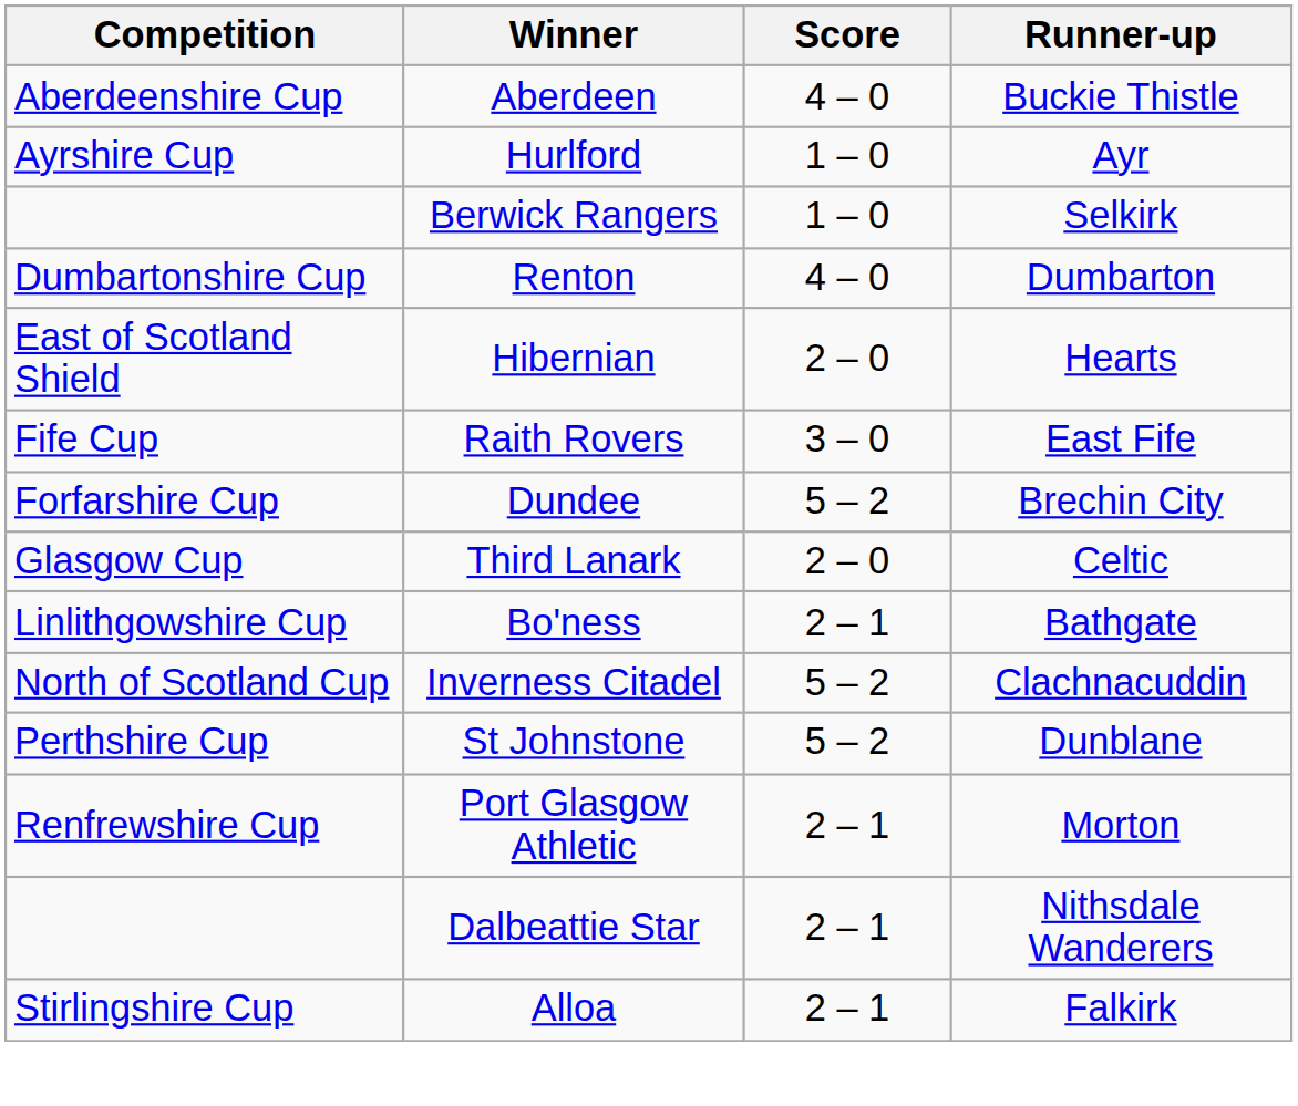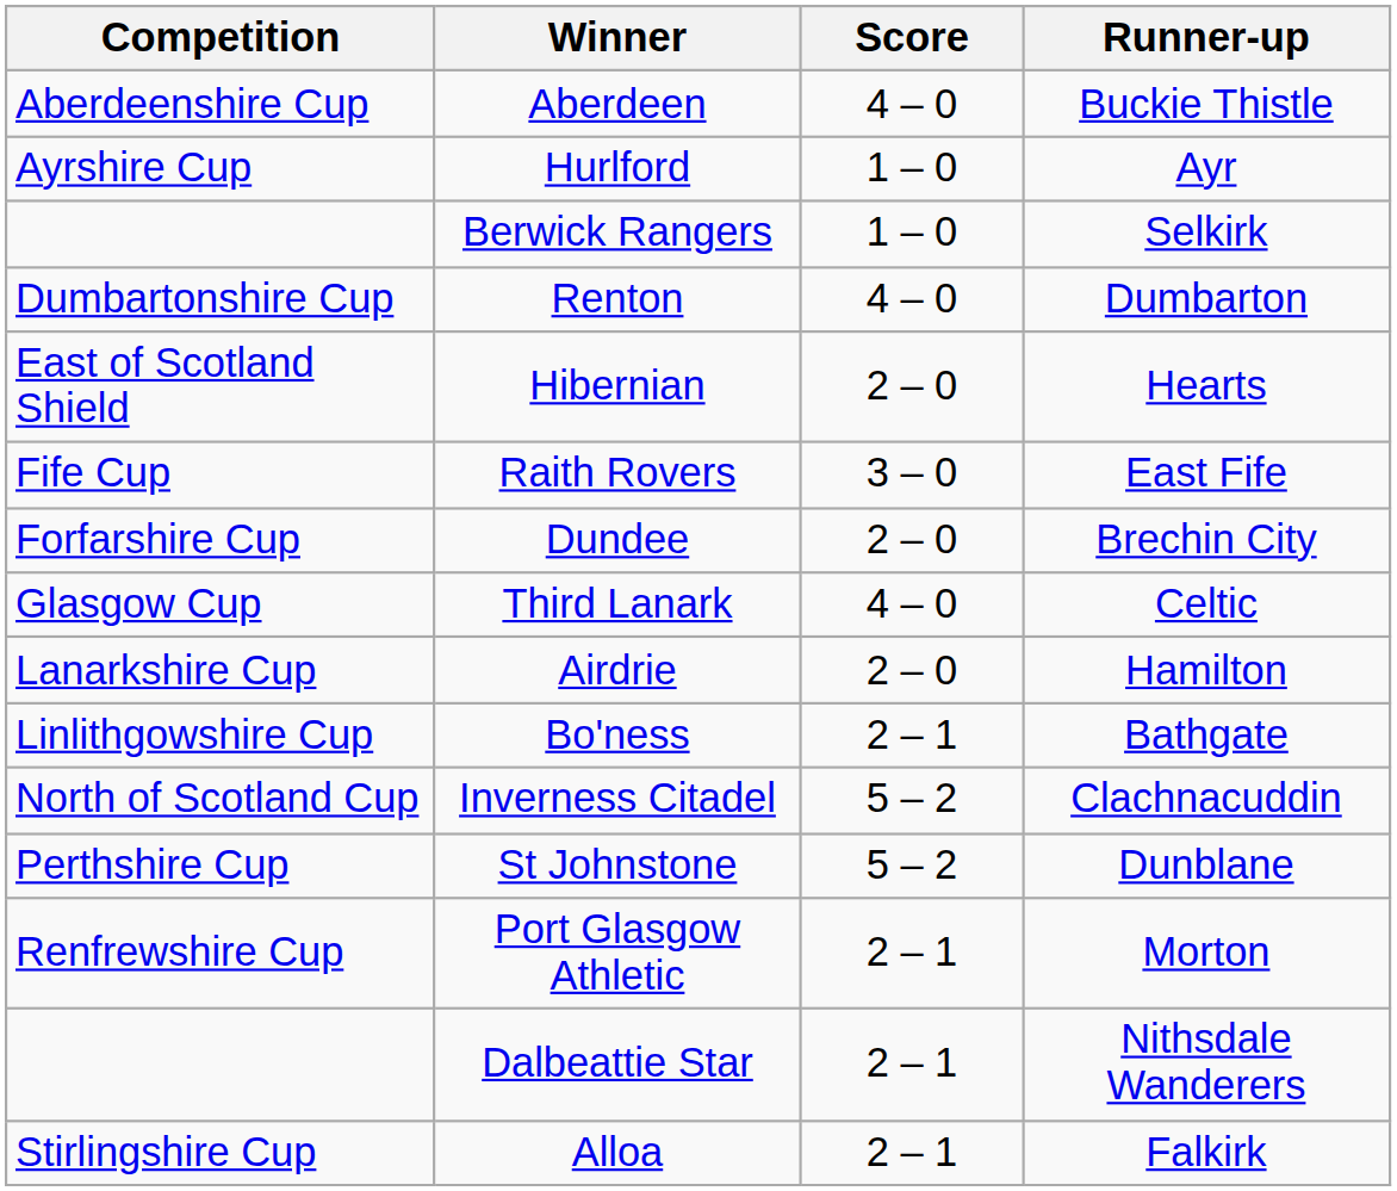 <table class="wikitable" style="text-align: center;">
 <tr>
 <th width=160>Competition</th>
 <th width=135>Winner</th>
 <th width=80>Score</th>
 <th width=135>Runner-up</th>
 </tr>
 <tr>
 <td align=left><a href='#'>Aberdeenshire Cup</a></td>
 <td><a href='#'>Aberdeen</a></td>
 <td>4 – 0</td>
 <td><a href='#'>Buckie Thistle</a></td>
 </tr>
 <tr>
 <td align=left><a href='#'>Ayrshire Cup</a></td>
 <td><a href='#'>Hurlford</a></td>
 <td>1 – 0</td>
 <td><a href='#'>Ayr</a></td>
 </tr>
 <tr>
 <td align=left></td>
 <td><a href='#'>Berwick Rangers</a></td>
 <td>1 – 0</td>
 <td><a href='#'>Selkirk</a></td>
 </tr>
 <tr>
 <td align=left><a href='#'>Dumbartonshire Cup</a></td>
 <td><a href='#'>Renton</a></td>
 <td>4 – 0</td>
 <td><a href='#'>Dumbarton</a></td>
 </tr>
 <tr>
 <td align=left><a href='#'>East of Scotland Shield</a></td>
 <td><a href='#'>Hibernian</a></td>
 <td>2 – 0</td>
 <td><a href='#'>Hearts</a></td>
 </tr>
 <tr>
 <td align=left><a href='#'>Fife Cup</a></td>
 <td><a href='#'>Raith Rovers</a></td>
 <td>3 – 0</td>
 <td><a href='#'>East Fife</a></td>
 </tr>
 <tr>
 <td align=left><a href='#'>Forfarshire Cup</a></td>
 <td><a href='#'>Dundee</a></td>
-<td>5 – 2</td>
+<td>2 – 0</td>
 <td><a href='#'>Brechin City</a></td>
 </tr>
 <tr>
 <td align=left><a href='#'>Glasgow Cup</a></td>
 <td><a href='#'>Third Lanark</a></td>
+<td>4 – 0</td>
+<td><a href='#'>Celtic</a></td>
+</tr>
+<tr>
+<td align=left><a href='#'>Lanarkshire Cup</a></td>
+<td><a href='#'>Airdrie</a></td>
 <td>2 – 0</td>
-<td><a href='#'>Celtic</a></td>
+<td><a href='#'>Hamilton</a></td>
 </tr>
 <tr>
 <td align=left><a href='#'>Linlithgowshire Cup</a></td>
 <td><a href='#'>Bo'ness</a></td>
 <td>2 – 1</td>
 <td><a href='#'>Bathgate</a></td>
 </tr>
 <tr>
 <td align=left><a href='#'>North of Scotland Cup</a></td>
 <td><a href='#'>Inverness Citadel</a></td>
 <td>5 – 2</td>
 <td><a href='#'>Clachnacuddin</a></td>
 </tr>
 <tr>
 <td align=left><a href='#'>Perthshire Cup</a></td>
 <td><a href='#'>St Johnstone</a></td>
 <td>5 – 2</td>
 <td><a href='#'>Dunblane</a></td>
 </tr>
 <tr>
 <td align=left><a href='#'>Renfrewshire Cup</a></td>
 <td><a href='#'>Port Glasgow Athletic</a></td>
 <td>2 – 1</td>
 <td><a href='#'>Morton</a></td>
 </tr>
 <tr>
 <td align=left></td>
 <td><a href='#'>Dalbeattie Star</a></td>
 <td>2 – 1</td>
 <td><a href='#'>Nithsdale Wanderers</a></td>
 </tr>
 <tr>
 <td align=left><a href='#'>Stirlingshire Cup</a></td>
 <td><a href='#'>Alloa</a></td>
 <td>2 – 1</td>
 <td><a href='#'>Falkirk</a></td>
 </tr>
 </table>
